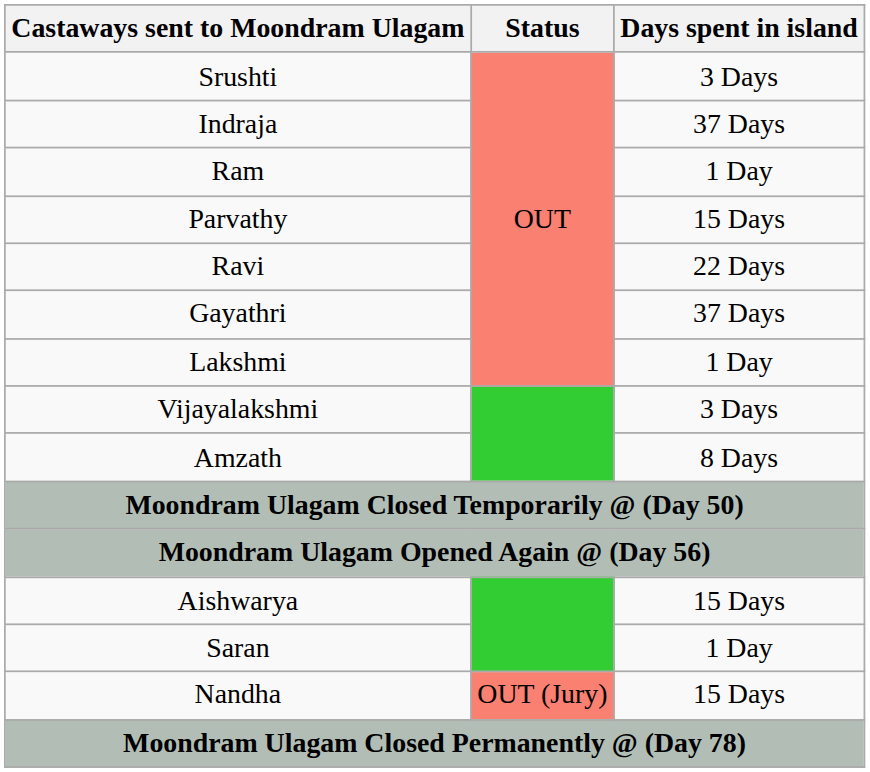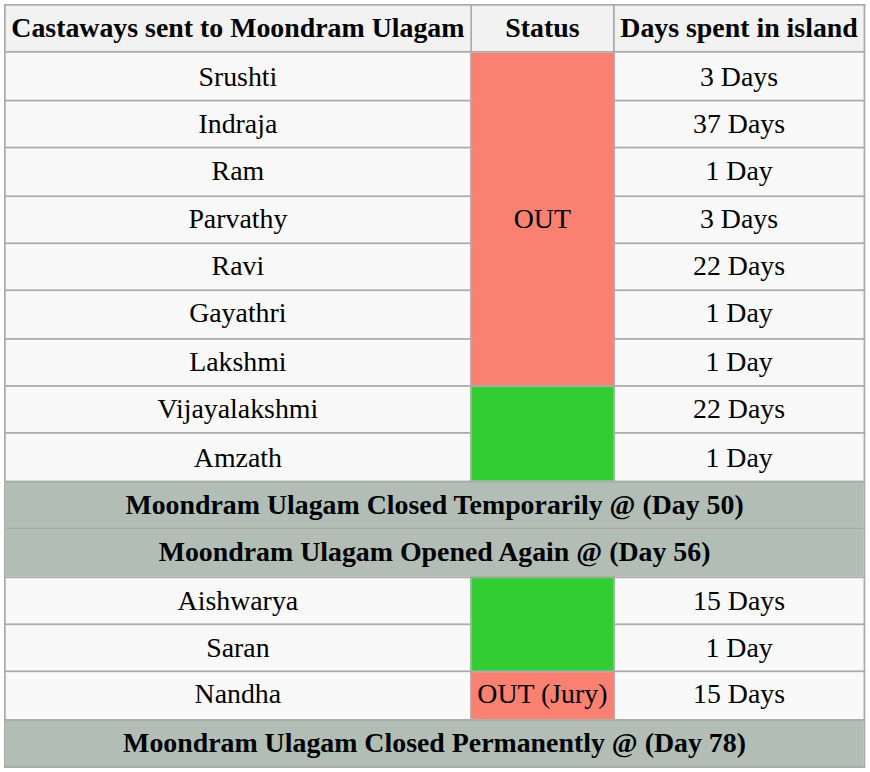 <table class="wikitable" style="text-align:center; line-height:20px; width:auto;">
 <tr>
 <th scope="col">Castaways sent to Moondram Ulagam</th>
 <th scope="col">Status</th>
 <th scope="col">Days spent in island</th>
 </tr>
 <tr>
 <td>Srushti</td>
 <td rowspan="7" style="background:salmon">OUT</td>
 <td>3 Days</td>
 </tr>
 <tr>
 <td>Indraja</td>
 <td>37 Days</td>
 </tr>
 <tr>
 <td>Ram</td>
 <td>1 Day</td>
 </tr>
 <tr>
 <td>Parvathy</td>
-<td>15 Days</td>
+<td>3 Days</td>
 </tr>
 <tr>
 <td>Ravi</td>
 <td>22 Days</td>
 </tr>
 <tr>
 <td>Gayathri</td>
-<td>37 Days</td>
+<td>1 Day</td>
 </tr>
 <tr>
 <td>Lakshmi</td>
 <td>1 Day</td>
 </tr>
 <tr>
 <td>Vijayalakshmi</td>
 <td rowspan="2" style="background:limegreen;"><br></td>
-<td>3 Days</td>
+<td>22 Days</td>
 </tr>
 <tr>
 <td>Amzath</td>
-<td>8 Days</td>
+<td>1 Day</td>
 </tr>
 <tr>
 <td colspan="3" style="background:#B2BEB5"><strong>Moondram Ulagam Closed Temporarily @ (Day 50)</strong></td>
 </tr>
 <tr>
 <td colspan="3" style="background:#B2BEB5"><strong>Moondram Ulagam Opened Again @ (Day 56)</strong></td>
 </tr>
 <tr>
 <td>Aishwarya</td>
 <td rowspan=2 style="background:limegreen;"><br></td>
 <td>15 Days</td>
 </tr>
 <tr>
 <td>Saran</td>
 <td>1 Day</td>
 </tr>
 <tr>
 <td>Nandha</td>
 <td style="background:salmon">OUT (Jury)</td>
 <td>15 Days</td>
 </tr>
 <tr>
 <td colspan="3" style="background:#B2BEB5"><strong>Moondram Ulagam Closed Permanently @ (Day 78)</strong></td>
 </tr>
 </table>
